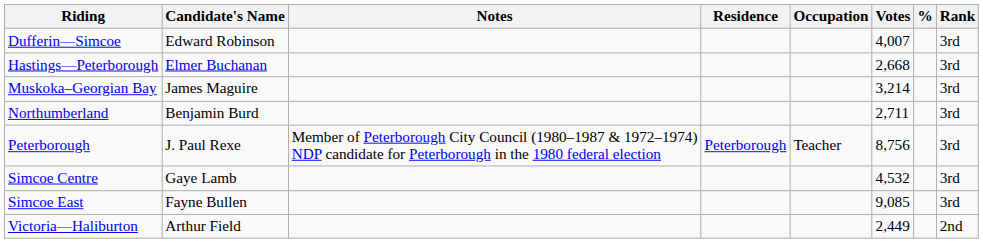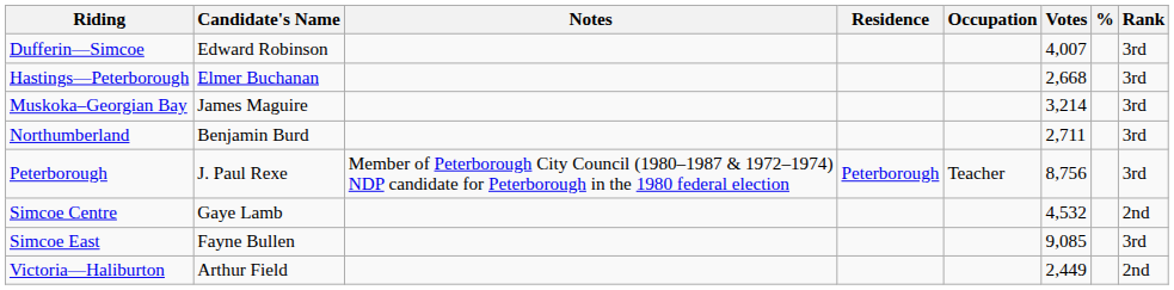 <table class="wikitable sortable">
 <tr>
 <th>Riding<br></th>
 <th>Candidate's Name</th>
 <th>Notes</th>
 <th>Residence</th>
 <th>Occupation</th>
 <th>Votes</th>
 <th>%</th>
 <th>Rank</th>
 </tr>
 <tr>
 <td><a href='#'>Dufferin—Simcoe</a></td>
 <td>Edward Robinson</td>
 <td></td>
 <td></td>
 <td></td>
 <td>4,007</td>
 <td></td>
 <td>3rd</td>
 </tr>
 <tr>
 <td><a href='#'>Hastings—Peterborough</a></td>
 <td><a href='#'>Elmer Buchanan</a></td>
 <td></td>
 <td></td>
 <td></td>
 <td>2,668</td>
 <td></td>
 <td>3rd</td>
 </tr>
 <tr>
 <td><a href='#'>Muskoka–Georgian Bay</a></td>
 <td>James Maguire</td>
 <td></td>
 <td></td>
 <td></td>
 <td>3,214</td>
 <td></td>
 <td>3rd</td>
 </tr>
 <tr>
 <td><a href='#'>Northumberland</a></td>
 <td>Benjamin Burd</td>
 <td></td>
 <td></td>
 <td></td>
 <td>2,711</td>
 <td></td>
 <td>3rd</td>
 </tr>
 <tr>
 <td><a href='#'>Peterborough</a></td>
 <td>J. Paul Rexe</td>
 <td>Member of <a href='#'>Peterborough</a> City Council (1980–1987 & 1972–1974) <br> <a href='#'>NDP</a> candidate for <a href='#'>Peterborough</a> in the <a href='#'>1980 federal election</a></td>
 <td><a href='#'>Peterborough</a></td>
 <td>Teacher</td>
 <td>8,756</td>
 <td></td>
 <td>3rd</td>
 </tr>
 <tr>
 <td><a href='#'>Simcoe Centre</a></td>
 <td>Gaye Lamb</td>
 <td></td>
 <td></td>
 <td></td>
 <td>4,532</td>
 <td></td>
-<td>3rd</td>
+<td>2nd</td>
 </tr>
 <tr>
 <td><a href='#'>Simcoe East</a></td>
 <td>Fayne Bullen</td>
 <td></td>
 <td></td>
 <td></td>
 <td>9,085</td>
 <td></td>
 <td>3rd</td>
 </tr>
 <tr>
 <td><a href='#'>Victoria—Haliburton</a></td>
 <td>Arthur Field</td>
 <td></td>
 <td></td>
 <td></td>
 <td>2,449</td>
 <td></td>
 <td>2nd</td>
 </tr>
 </table>
